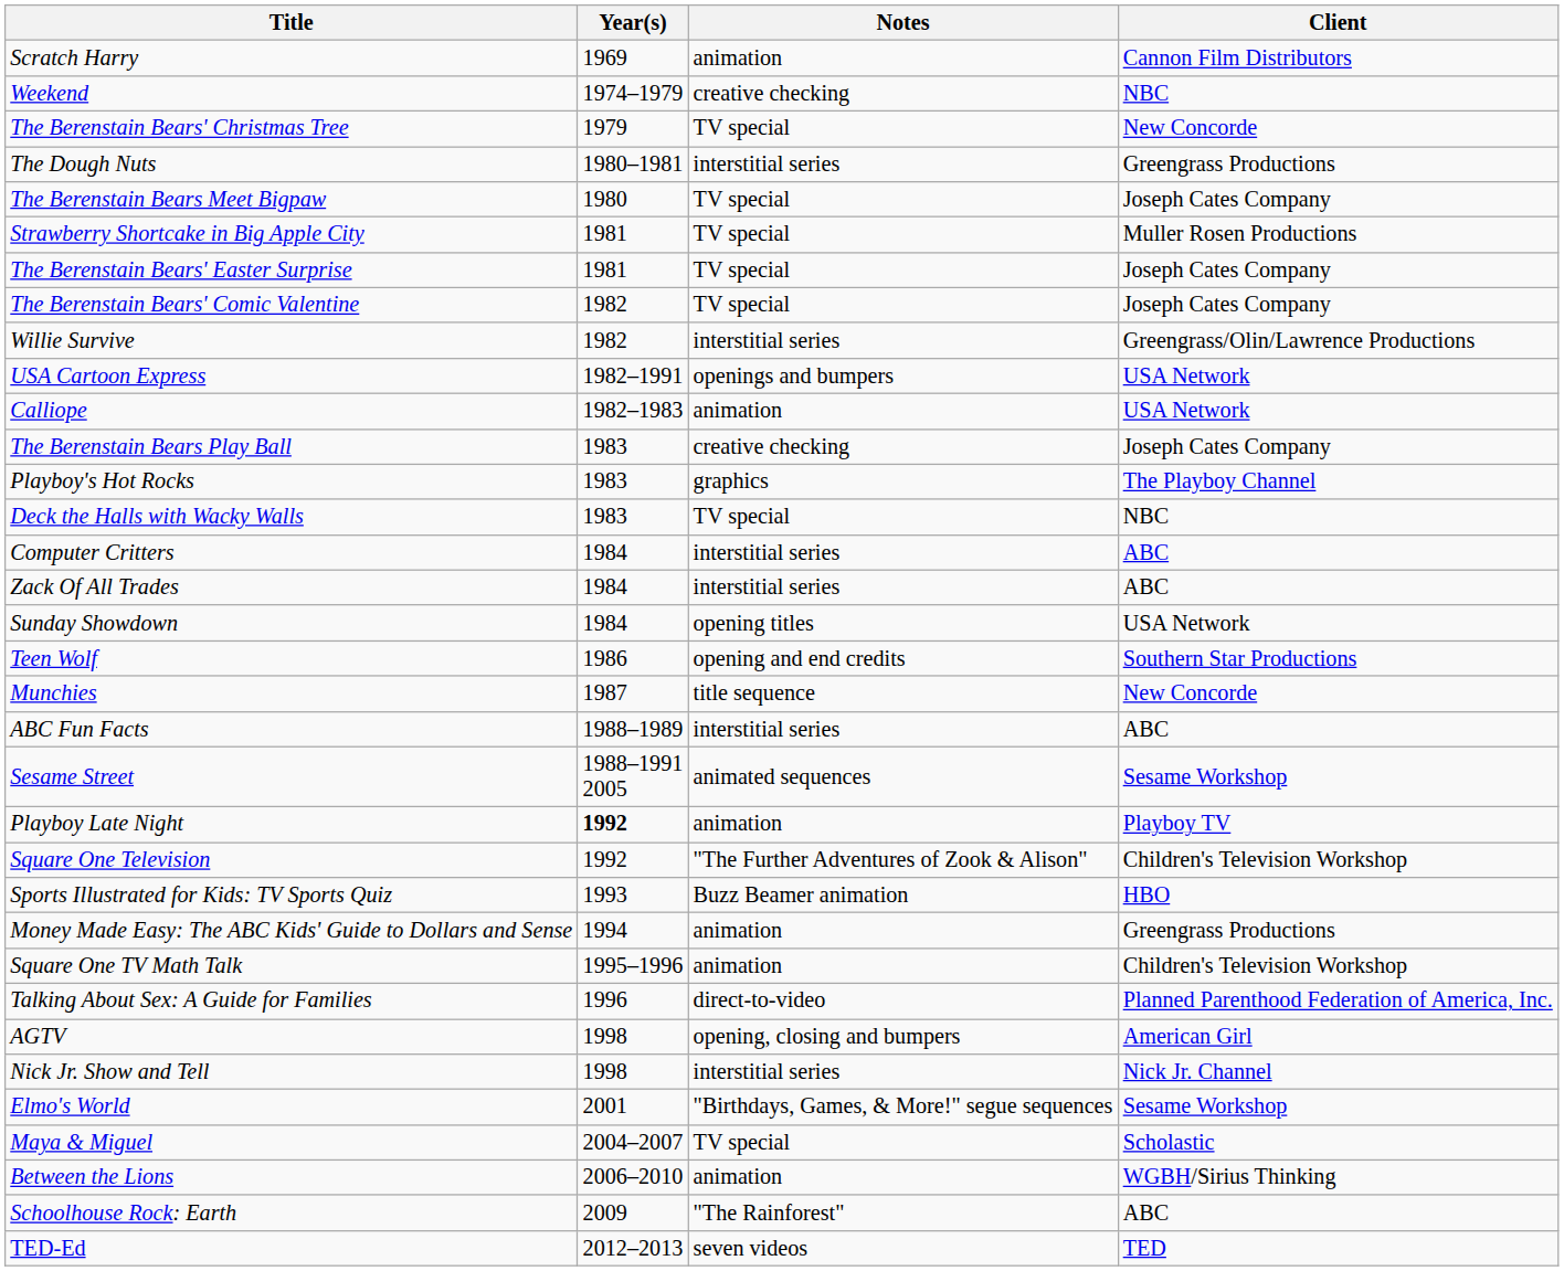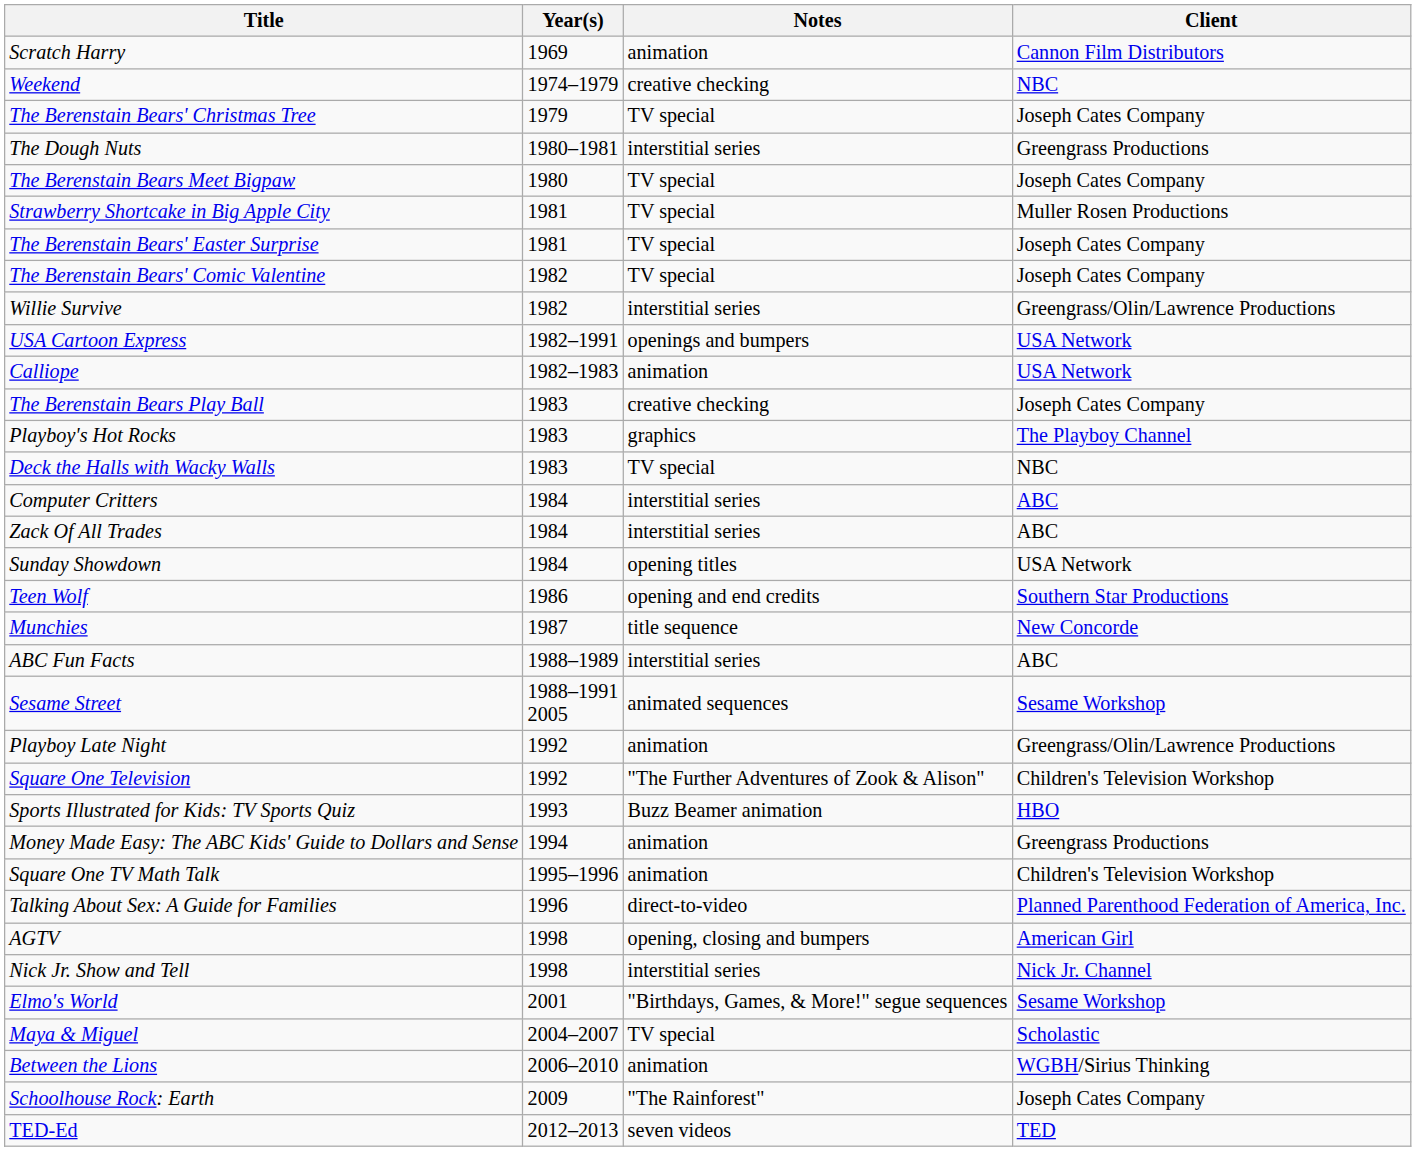 <table class="wikitable sortable">
 <tr>
 <th>Title</th>
 <th>Year(s)</th>
 <th>Notes</th>
 <th>Client</th>
 </tr>
 <tr>
 <td><em>Scratch Harry</em></td>
 <td>1969</td>
 <td>animation</td>
 <td><a href='#'>Cannon Film Distributors</a></td>
 </tr>
 <tr>
 <td><em><a href='#'>Weekend</a></em></td>
 <td>1974–1979</td>
 <td>creative checking</td>
 <td><a href='#'>NBC</a></td>
 </tr>
 <tr>
 <td><em><a href='#'>The Berenstain Bears' Christmas Tree</a></em></td>
 <td>1979</td>
 <td>TV special</td>
-<td><a href='#'>New Concorde</a></td>
+<td>Joseph Cates Company</td>
 </tr>
 <tr>
 <td><em>The Dough Nuts</em></td>
 <td>1980–1981</td>
 <td>interstitial series</td>
 <td>Greengrass Productions</td>
 </tr>
 <tr>
 <td><em><a href='#'>The Berenstain Bears Meet Bigpaw</a></em></td>
 <td>1980</td>
 <td>TV special</td>
 <td>Joseph Cates Company</td>
 </tr>
 <tr>
 <td><em><a href='#'>Strawberry Shortcake in Big Apple City</a></em></td>
 <td>1981</td>
 <td>TV special</td>
 <td>Muller Rosen Productions</td>
 </tr>
 <tr>
 <td><em><a href='#'>The Berenstain Bears' Easter Surprise</a></em></td>
 <td>1981</td>
 <td>TV special</td>
 <td>Joseph Cates Company</td>
 </tr>
 <tr>
 <td><em><a href='#'>The Berenstain Bears' Comic Valentine</a></em></td>
 <td>1982</td>
 <td>TV special</td>
 <td>Joseph Cates Company</td>
 </tr>
 <tr>
 <td><em>Willie Survive</em></td>
 <td>1982</td>
 <td>interstitial series</td>
 <td>Greengrass/Olin/Lawrence Productions</td>
 </tr>
 <tr>
 <td><em><a href='#'>USA Cartoon Express</a></em></td>
 <td>1982–1991</td>
 <td>openings and bumpers</td>
 <td><a href='#'>USA Network</a></td>
 </tr>
 <tr>
 <td><em><a href='#'>Calliope</a></em></td>
 <td>1982–1983</td>
 <td>animation</td>
 <td><a href='#'>USA Network</a></td>
 </tr>
 <tr>
 <td><em><a href='#'>The Berenstain Bears Play Ball</a></em></td>
 <td>1983</td>
 <td>creative checking</td>
 <td>Joseph Cates Company</td>
 </tr>
 <tr>
 <td><em>Playboy's Hot Rocks</em></td>
 <td>1983</td>
 <td>graphics</td>
 <td><a href='#'>The Playboy Channel</a></td>
 </tr>
 <tr>
 <td><em><a href='#'>Deck the Halls with Wacky Walls</a></em></td>
 <td>1983</td>
 <td>TV special</td>
 <td>NBC</td>
 </tr>
 <tr>
 <td><em>Computer Critters</em></td>
 <td>1984</td>
 <td>interstitial series</td>
 <td><a href='#'>ABC</a></td>
 </tr>
 <tr>
 <td><em>Zack Of All Trades</em></td>
 <td>1984</td>
 <td>interstitial series</td>
 <td>ABC</td>
 </tr>
 <tr>
 <td><em>Sunday Showdown</em></td>
 <td>1984</td>
 <td>opening titles</td>
 <td>USA Network</td>
 </tr>
 <tr>
 <td><em><a href='#'>Teen Wolf</a></em></td>
 <td>1986</td>
 <td>opening and end credits</td>
 <td><a href='#'>Southern Star Productions</a></td>
 </tr>
 <tr>
 <td><em><a href='#'>Munchies</a></em></td>
 <td>1987</td>
 <td>title sequence</td>
 <td><a href='#'>New Concorde</a></td>
 </tr>
 <tr>
 <td><em>ABC Fun Facts</em></td>
 <td>1988–1989</td>
 <td>interstitial series</td>
 <td>ABC</td>
 </tr>
 <tr>
 <td><em><a href='#'>Sesame Street</a></em></td>
 <td>1988–1991<br>2005</td>
 <td>animated sequences</td>
 <td><a href='#'>Sesame Workshop</a></td>
 </tr>
 <tr>
 <td><em>Playboy Late Night</em></td>
-<td><strong>1992</strong></td>
+<td>1992</td>
 <td>animation</td>
-<td><a href='#'>Playboy TV</a></td>
+<td>Greengrass/Olin/Lawrence Productions</td>
 </tr>
 <tr>
 <td><em><a href='#'>Square One Television</a></em></td>
 <td>1992</td>
 <td>"The Further Adventures of Zook & Alison"</td>
 <td>Children's Television Workshop</td>
 </tr>
 <tr>
 <td><em>Sports Illustrated for Kids: TV Sports Quiz</em></td>
 <td>1993</td>
 <td>Buzz Beamer animation</td>
 <td><a href='#'>HBO</a></td>
 </tr>
 <tr>
 <td><em>Money Made Easy: The ABC Kids' Guide to Dollars and Sense</em></td>
 <td>1994</td>
 <td>animation</td>
 <td>Greengrass Productions</td>
 </tr>
 <tr>
 <td><em>Square One TV Math Talk</em></td>
 <td>1995–1996</td>
 <td>animation</td>
 <td>Children's Television Workshop</td>
 </tr>
 <tr>
 <td><em>Talking About Sex: A Guide for Families</em></td>
 <td>1996</td>
 <td>direct-to-video</td>
 <td><a href='#'>Planned Parenthood Federation of America, Inc.</a></td>
 </tr>
 <tr>
 <td><em>AGTV</em></td>
 <td>1998</td>
 <td>opening, closing and bumpers</td>
 <td><a href='#'>American Girl</a></td>
 </tr>
 <tr>
 <td><em>Nick Jr. Show and Tell</em></td>
 <td>1998</td>
 <td>interstitial series</td>
 <td><a href='#'>Nick Jr. Channel</a></td>
 </tr>
 <tr>
 <td><em><a href='#'>Elmo's World</a></em></td>
 <td>2001</td>
 <td>"Birthdays, Games, & More!" segue sequences</td>
 <td><a href='#'>Sesame Workshop</a></td>
 </tr>
 <tr>
 <td><em><a href='#'>Maya & Miguel</a></em></td>
 <td>2004–2007</td>
 <td>TV special</td>
 <td><a href='#'>Scholastic</a></td>
 </tr>
 <tr>
 <td><em><a href='#'>Between the Lions</a></em></td>
 <td>2006–2010</td>
 <td>animation</td>
 <td><a href='#'>WGBH</a>/Sirius Thinking</td>
 </tr>
 <tr>
 <td><em><a href='#'>Schoolhouse Rock</a>: Earth</em></td>
 <td>2009</td>
 <td>"The Rainforest"</td>
-<td>ABC</td>
+<td>Joseph Cates Company</td>
 </tr>
 <tr>
 <td><a href='#'>TED-Ed</a></td>
 <td>2012–2013</td>
 <td>seven videos</td>
 <td><a href='#'>TED</a></td>
 </tr>
 </table>
